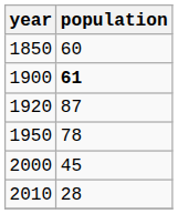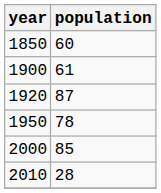 <table class="wikitable">
 <tr>
 <th>year</th>
 <th>population</th>
 </tr>
 <tr>
 <td>1850</td>
 <td>60</td>
 </tr>
 <tr>
 <td>1900</td>
-<td><strong>61</strong></td>
+<td>61</td>
 </tr>
 <tr>
 <td>1920</td>
 <td>87</td>
 </tr>
 <tr>
 <td>1950</td>
 <td>78</td>
 </tr>
 <tr>
 <td>2000</td>
-<td>45</td>
+<td>85</td>
 </tr>
 <tr>
 <td>2010</td>
 <td>28</td>
 </tr>
 <tr>
 </tr>
 </table>
